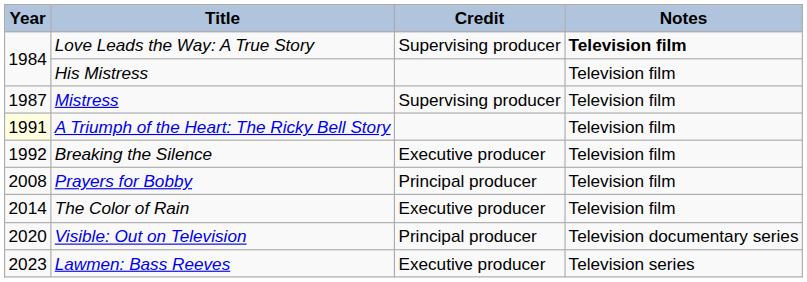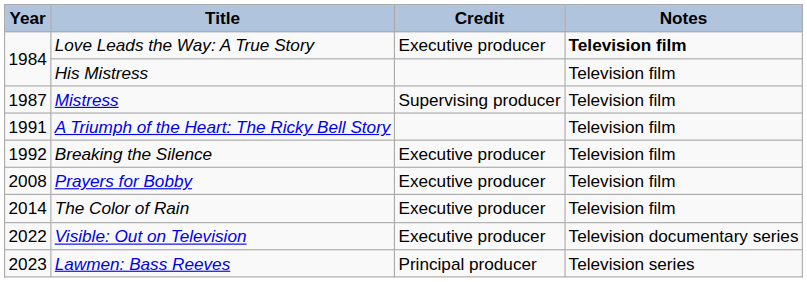 <table class="wikitable" style="font-size:95%;">
 <tr>
 <th style="background:#B0C4DE;">Year</th>
 <th style="background:#B0C4DE;">Title</th>
 <th style="background:#B0C4DE;">Credit</th>
 <th style="background:#B0C4DE;">Notes</th>
 </tr>
 <tr>
 <td rowspan=2>1984</td>
 <td><em>Love Leads the Way: A True Story</em></td>
-<td>Supervising producer</td>
+<td>Executive producer</td>
 <td><strong>Television film</strong></td>
 </tr>
 <tr>
 <td><em>His Mistress</em></td>
 <td></td>
 <td>Television film</td>
 </tr>
 <tr>
 <td>1987</td>
 <td><em><a href='#'>Mistress</a></em></td>
 <td>Supervising producer</td>
 <td>Television film</td>
 </tr>
 <tr>
-<td style="background: lightyellow;">1991</td>
+<td>1991</td>
 <td><em><a href='#'>A Triumph of the Heart: The Ricky Bell Story</a></em></td>
 <td></td>
 <td>Television film</td>
 </tr>
 <tr>
 <td>1992</td>
 <td><em>Breaking the Silence</em></td>
 <td>Executive producer</td>
 <td>Television film</td>
 </tr>
 <tr>
 <td>2008</td>
 <td><em><a href='#'>Prayers for Bobby</a></em></td>
-<td>Principal producer</td>
+<td>Executive producer</td>
 <td>Television film</td>
 </tr>
 <tr>
 <td>2014</td>
 <td><em>The Color of Rain</em></td>
 <td>Executive producer</td>
 <td>Television film</td>
 </tr>
 <tr>
-<td>2020</td>
+<td>2022</td>
 <td><em><a href='#'>Visible: Out on Television</a></em></td>
-<td>Principal producer</td>
+<td>Executive producer</td>
 <td>Television documentary series</td>
 </tr>
 <tr>
 <td>2023</td>
 <td><em><a href='#'>Lawmen: Bass Reeves</a></em></td>
-<td>Executive producer</td>
+<td>Principal producer</td>
 <td>Television series</td>
 </tr>
 </table>
